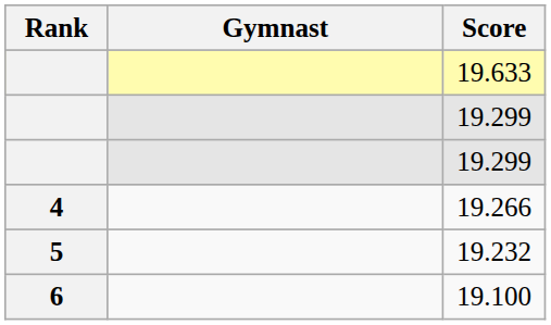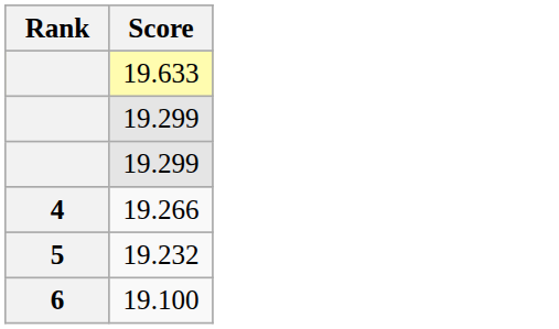 <table class="wikitable sortable" style="text-align:center; font-size:95%">
 <tr>
 <th scope="col" style="width:50px;">Rank</th>
-<th scope="col" style="width:180px;">Gymnast</th>
 <th scope="col" style="width:50px;">Score</th>
 </tr>
 <tr style="background:#fffcaf;">
 <th scope=row style="text-align:center"></th>
-<td style="text-align:left;"></td>
 <td>19.633</td>
 </tr>
 <tr style="background:#e5e5e5;">
 <th scope=row style="text-align:center"></th>
-<td style="text-align:left;"></td>
 <td>19.299</td>
 </tr>
 <tr style="background:#e5e5e5;">
 <th scope=row style="text-align:center"></th>
-<td style="text-align:left;"></td>
 <td>19.299</td>
 </tr>
 <tr>
 <th scope=row style="text-align:center">4</th>
-<td style="text-align:left;"></td>
 <td>19.266</td>
 </tr>
 <tr>
 <th scope=row style="text-align:center">5</th>
-<td style="text-align:left;"></td>
 <td>19.232</td>
 </tr>
 <tr>
 <th scope=row style="text-align:center">6</th>
-<td style="text-align:left;"></td>
 <td>19.100</td>
 </tr>
 </table>
